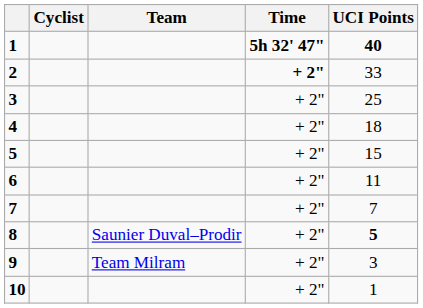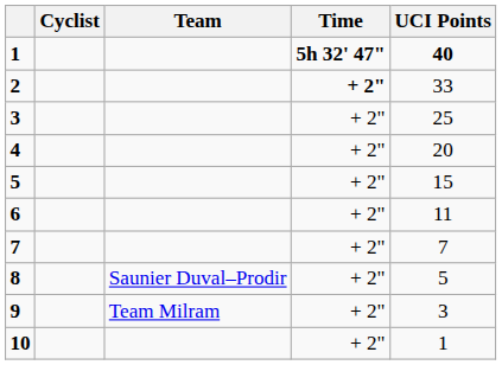 <table class="wikitable">
 <tr>
 <th></th>
 <th>Cyclist</th>
 <th>Team</th>
 <th>Time</th>
 <th>UCI Points</th>
 </tr>
 <tr>
 <td><strong>1</strong></td>
 <td><strong></strong></td>
 <td><strong></strong></td>
 <td><strong>5h 32' 47"</strong></td>
 <td align=center><strong>40</strong></td>
 </tr>
 <tr>
 <td><strong>2</strong></td>
 <td></td>
 <td></td>
 <td align=right><strong>+ 2"</strong></td>
 <td align=center>33</td>
 </tr>
 <tr>
 <td><strong>3</strong></td>
 <td></td>
 <td></td>
 <td align=right>+ 2"</td>
 <td align=center>25</td>
 </tr>
 <tr>
 <td><strong>4</strong></td>
 <td></td>
 <td></td>
 <td align=right>+ 2"</td>
-<td align=center>18</td>
+<td align=center>20</td>
 </tr>
 <tr>
 <td><strong>5</strong></td>
 <td></td>
 <td></td>
 <td align=right>+ 2"</td>
 <td align=center>15</td>
 </tr>
 <tr>
 <td><strong>6</strong></td>
 <td></td>
 <td></td>
 <td align=right>+ 2"</td>
 <td align=center>11</td>
 </tr>
 <tr>
 <td><strong>7</strong></td>
 <td></td>
 <td></td>
 <td align=right>+ 2"</td>
 <td align=center>7</td>
 </tr>
 <tr>
 <td><strong>8</strong></td>
 <td></td>
 <td><a href='#'>Saunier Duval–Prodir</a></td>
 <td align=right>+ 2"</td>
-<td align=center><strong>5</strong></td>
+<td align=center>5</td>
 </tr>
 <tr>
 <td><strong>9</strong></td>
 <td></td>
 <td><a href='#'>Team Milram</a></td>
 <td align=right>+ 2"</td>
 <td align=center>3</td>
 </tr>
 <tr>
 <td><strong>10</strong></td>
 <td></td>
 <td></td>
 <td align=right>+ 2"</td>
 <td align=center>1</td>
 </tr>
 </table>
